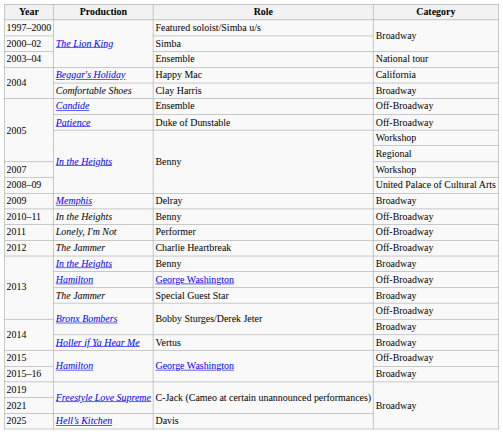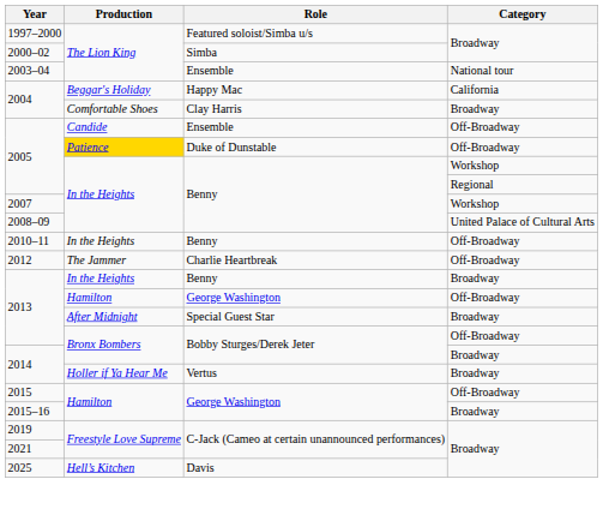 <table class="wikitable">
 <tr>
 <th>Year</th>
 <th>Production</th>
 <th>Role</th>
 <th>Category</th>
 </tr>
 <tr>
 <td>1997–2000</td>
 <td rowspan="3"><em><a href='#'>The Lion King</a></em></td>
 <td>Featured soloist/Simba u/s</td>
 <td rowspan="2">Broadway</td>
 </tr>
 <tr>
 <td>2000–02</td>
 <td>Simba</td>
 </tr>
 <tr>
 <td>2003–04</td>
 <td>Ensemble</td>
 <td>National tour</td>
 </tr>
 <tr>
 <td rowspan="2">2004</td>
 <td><em><a href='#'>Beggar's Holiday</a></em></td>
 <td>Happy Mac</td>
 <td>California</td>
 </tr>
 <tr>
 <td><em>Comfortable Shoes</em></td>
 <td>Clay Harris</td>
 <td>Broadway</td>
 </tr>
 <tr>
 <td rowspan="4">2005</td>
 <td><em><a href='#'>Candide</a></em></td>
 <td>Ensemble</td>
 <td>Off-Broadway</td>
 </tr>
 <tr>
-<td><em><a href='#'>Patience</a></em></td>
+<td style="background: gold;"><em><a href='#'>Patience</a></em></td>
 <td>Duke of Dunstable</td>
 <td>Off-Broadway</td>
 </tr>
 <tr>
 <td rowspan="4"><em><a href='#'>In the Heights</a></em></td>
 <td rowspan="4">Benny</td>
 <td>Workshop</td>
 </tr>
 <tr>
 <td>Regional</td>
 </tr>
 <tr>
 <td>2007</td>
 <td>Workshop</td>
 </tr>
 <tr>
 <td>2008–09</td>
 <td>United Palace of Cultural Arts</td>
 </tr>
 <tr>
-<td>2009</td>
-<td><em><a href='#'>Memphis</a></em></td>
-<td>Delray</td>
-<td>Broadway</td>
-</tr>
-<tr>
 <td>2010–11</td>
 <td><em>In the Heights</em></td>
 <td>Benny</td>
-<td>Off-Broadway</td>
-</tr>
-<tr>
-<td>2011</td>
-<td><em>Lonely, I'm Not</em></td>
-<td>Performer</td>
 <td>Off-Broadway</td>
 </tr>
 <tr>
 <td>2012</td>
 <td><em>The Jammer</em></td>
 <td>Charlie Heartbreak</td>
 <td>Off-Broadway</td>
 </tr>
 <tr>
 <td rowspan="4">2013</td>
 <td><em><a href='#'>In the Heights</a></em></td>
 <td>Benny</td>
 <td>Broadway</td>
 </tr>
 <tr>
 <td><em><a href='#'>Hamilton</a></em></td>
 <td><a href='#'>George Washington</a></td>
 <td>Off-Broadway</td>
 </tr>
 <tr>
-<td><em>The Jammer</em></td>
+<td><em><a href='#'>After Midnight</a></em></td>
 <td>Special Guest Star</td>
 <td>Broadway</td>
 </tr>
 <tr>
 <td rowspan="2"><em><a href='#'>Bronx Bombers</a></em></td>
 <td rowspan="2">Bobby Sturges/Derek Jeter</td>
 <td>Off-Broadway</td>
 </tr>
 <tr>
 <td rowspan="2">2014</td>
 <td>Broadway</td>
 </tr>
 <tr>
 <td><em><a href='#'>Holler if Ya Hear Me</a></em></td>
 <td>Vertus</td>
 <td>Broadway</td>
 </tr>
 <tr>
 <td>2015</td>
 <td rowspan="2"><em><a href='#'>Hamilton</a></em></td>
 <td rowspan="2"><a href='#'>George Washington</a></td>
 <td>Off-Broadway</td>
 </tr>
 <tr>
 <td>2015–16</td>
 <td>Broadway</td>
 </tr>
 <tr>
 <td>2019</td>
 <td rowspan=2><em><a href='#'>Freestyle Love Supreme</a></em></td>
 <td rowspan=2>C-Jack (Cameo at certain unannounced performances)</td>
 <td rowspan=3>Broadway</td>
 </tr>
 <tr>
 <td>2021</td>
 </tr>
 <tr>
 <td>2025</td>
 <td><a href='#'><em>Hell’s Kitchen</em></a></td>
 <td>Davis</td>
 </tr>
 </table>
